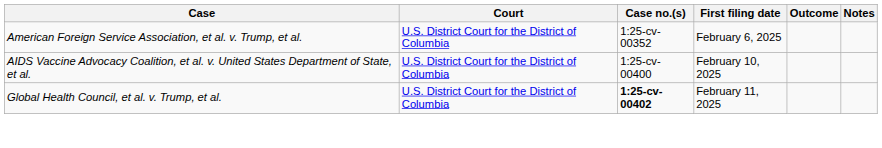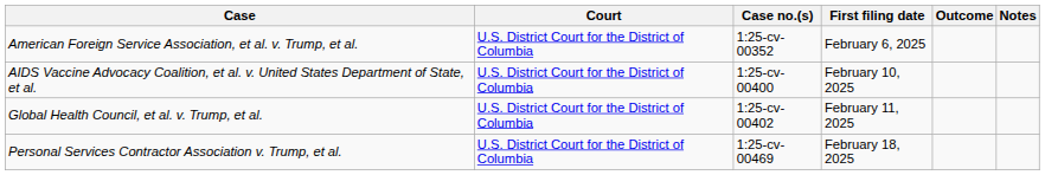 <table class="wikitable">
 <tr>
 <th>Case</th>
 <th>Court</th>
 <th>Case no.(s)</th>
 <th>First filing date</th>
 <th>Outcome</th>
 <th>Notes</th>
 </tr>
 <tr>
 <td><em>American Foreign Service Association, et al. v. Trump, et al.</em></td>
 <td><a href='#'>U.S. District Court for the District of Columbia</a></td>
 <td>1:25-cv-00352</td>
 <td>February 6, 2025</td>
 <td></td>
 <td></td>
 </tr>
 <tr>
 <td><em>AIDS Vaccine Advocacy Coalition, et al. v. United States Department of State, et al.</em></td>
 <td><a href='#'>U.S. District Court for the District of Columbia</a></td>
 <td>1:25-cv-00400</td>
 <td>February 10, 2025</td>
 <td></td>
 <td></td>
 </tr>
 <tr>
 <td><em>Global Health Council, et al. v. Trump, et al.</em></td>
 <td><a href='#'>U.S. District Court for the District of Columbia</a></td>
-<td><strong>1:25-cv-00402</strong></td>
+<td>1:25-cv-00402</td>
 <td>February 11, 2025</td>
 <td></td>
 <td></td>
 </tr>
+<tr>
+<td><em>Personal Services Contractor Association v. Trump, et al.</em></td>
+<td><a href='#'>U.S. District Court for the District of Columbia</a></td>
+<td>1:25-cv-00469</td>
+<td>February 18, 2025</td>
+<td></td>
+<td></td>
+</tr>
 </table>
